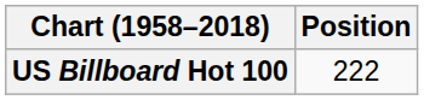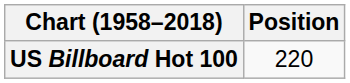 <table class="wikitable plainrowheaders">
 <tr>
 <th>Chart (1958–2018)</th>
 <th>Position</th>
 </tr>
 <tr>
 <th scope="row">US <em>Billboard</em> Hot 100</th>
-<td style="text-align:center;">222</td>
+<td style="text-align:center;">220</td>
 </tr>
 </table>
